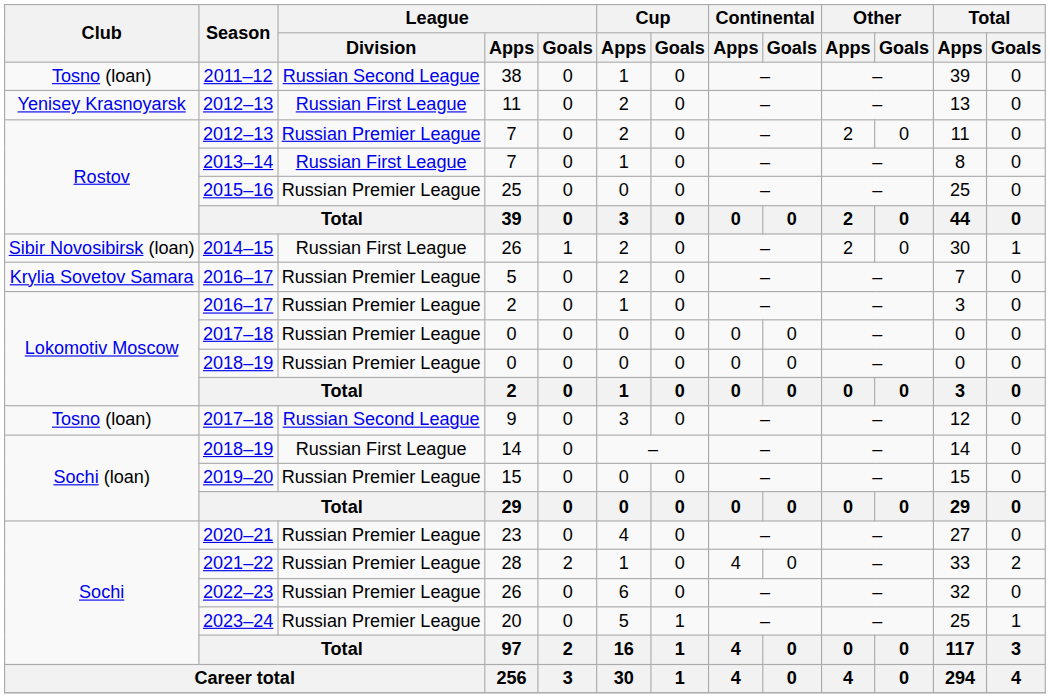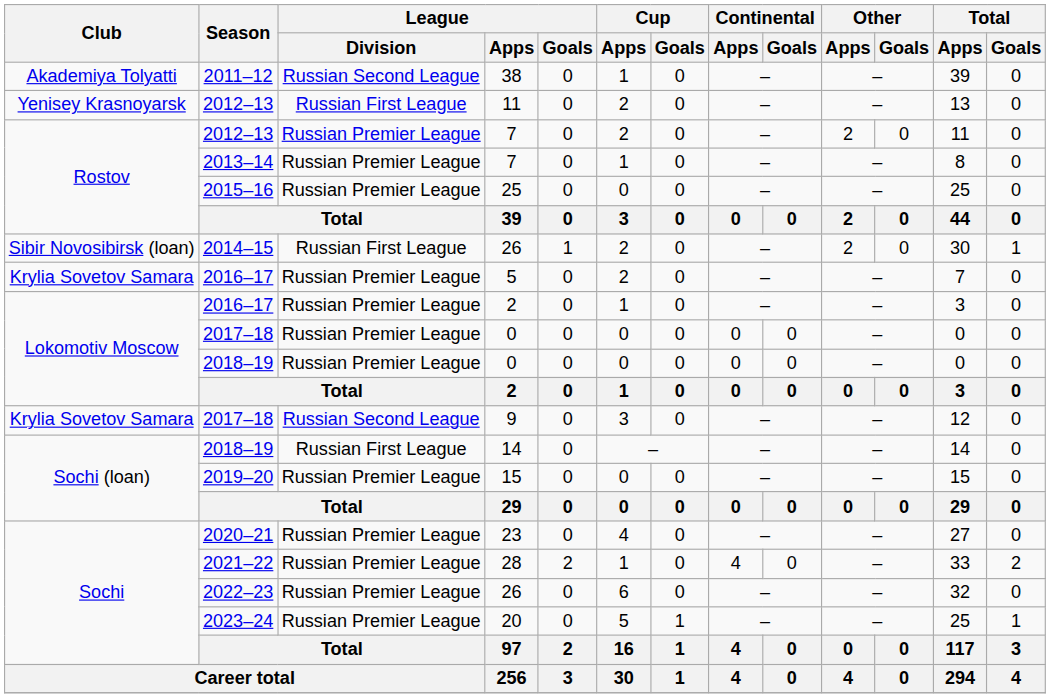 <table class="wikitable" style="text-align: center;">
 <tr>
 <th rowspan=2>Club</th>
 <th rowspan=2>Season</th>
 <th colspan=3>League</th>
 <th colspan=2>Cup</th>
 <th colspan=2>Continental</th>
 <th colspan=2>Other</th>
 <th colspan=2>Total</th>
 </tr>
 <tr>
 <th>Division</th>
 <th>Apps</th>
 <th>Goals</th>
 <th>Apps</th>
 <th>Goals</th>
 <th>Apps</th>
 <th>Goals</th>
 <th>Apps</th>
 <th>Goals</th>
 <th>Apps</th>
 <th>Goals</th>
 </tr>
 <tr>
-<td><a href='#'>Tosno</a> (loan)</td>
+<td><a href='#'>Akademiya Tolyatti</a></td>
 <td><a href='#'>2011–12</a></td>
 <td><a href='#'>Russian Second League</a></td>
 <td>38</td>
 <td>0</td>
 <td>1</td>
 <td>0</td>
 <td colspan=2>–</td>
 <td colspan=2>–</td>
 <td>39</td>
 <td>0</td>
 </tr>
 <tr>
 <td><a href='#'>Yenisey Krasnoyarsk</a></td>
 <td><a href='#'>2012–13</a></td>
 <td><a href='#'>Russian First League</a></td>
 <td>11</td>
 <td>0</td>
 <td>2</td>
 <td>0</td>
 <td colspan=2>–</td>
 <td colspan=2>–</td>
 <td>13</td>
 <td>0</td>
 </tr>
 <tr>
 <td rowspan=4><a href='#'>Rostov</a></td>
 <td><a href='#'>2012–13</a></td>
 <td><a href='#'>Russian Premier League</a></td>
 <td>7</td>
 <td>0</td>
 <td>2</td>
 <td>0</td>
 <td colspan=2>–</td>
 <td>2</td>
 <td>0</td>
 <td>11</td>
 <td>0</td>
 </tr>
 <tr>
 <td><a href='#'>2013–14</a></td>
-<td><a href='#'>Russian First League</a></td>
+<td>Russian Premier League</td>
 <td>7</td>
 <td>0</td>
 <td>1</td>
 <td>0</td>
 <td colspan=2>–</td>
 <td colspan=2>–</td>
 <td>8</td>
 <td>0</td>
 </tr>
 <tr>
 <td><a href='#'>2015–16</a></td>
 <td>Russian Premier League</td>
 <td>25</td>
 <td>0</td>
 <td>0</td>
 <td>0</td>
 <td colspan=2>–</td>
 <td colspan=2>–</td>
 <td>25</td>
 <td>0</td>
 </tr>
 <tr>
 <th colspan=2>Total</th>
 <th>39</th>
 <th>0</th>
 <th>3</th>
 <th>0</th>
 <th>0</th>
 <th>0</th>
 <th>2</th>
 <th>0</th>
 <th>44</th>
 <th>0</th>
 </tr>
 <tr>
 <td><a href='#'>Sibir Novosibirsk</a> (loan)</td>
 <td><a href='#'>2014–15</a></td>
 <td>Russian First League</td>
 <td>26</td>
 <td>1</td>
 <td>2</td>
 <td>0</td>
 <td colspan=2>–</td>
 <td>2</td>
 <td>0</td>
 <td>30</td>
 <td>1</td>
 </tr>
 <tr>
 <td><a href='#'>Krylia Sovetov Samara</a></td>
 <td><a href='#'>2016–17</a></td>
 <td>Russian Premier League</td>
 <td>5</td>
 <td>0</td>
 <td>2</td>
 <td>0</td>
 <td colspan=2>–</td>
 <td colspan=2>–</td>
 <td>7</td>
 <td>0</td>
 </tr>
 <tr>
 <td rowspan=4><a href='#'>Lokomotiv Moscow</a></td>
 <td><a href='#'>2016–17</a></td>
 <td>Russian Premier League</td>
 <td>2</td>
 <td>0</td>
 <td>1</td>
 <td>0</td>
 <td colspan=2>–</td>
 <td colspan=2>–</td>
 <td>3</td>
 <td>0</td>
 </tr>
 <tr>
 <td><a href='#'>2017–18</a></td>
 <td>Russian Premier League</td>
 <td>0</td>
 <td>0</td>
 <td>0</td>
 <td>0</td>
 <td>0</td>
 <td>0</td>
 <td colspan=2>–</td>
 <td>0</td>
 <td>0</td>
 </tr>
 <tr>
 <td><a href='#'>2018–19</a></td>
 <td>Russian Premier League</td>
 <td>0</td>
 <td>0</td>
 <td>0</td>
 <td>0</td>
 <td>0</td>
 <td>0</td>
 <td colspan=2>–</td>
 <td>0</td>
 <td>0</td>
 </tr>
 <tr>
 <th colspan=2>Total</th>
 <th>2</th>
 <th>0</th>
 <th>1</th>
 <th>0</th>
 <th>0</th>
 <th>0</th>
 <th>0</th>
 <th>0</th>
 <th>3</th>
 <th>0</th>
 </tr>
 <tr>
-<td><a href='#'>Tosno</a> (loan)</td>
+<td><a href='#'>Krylia Sovetov Samara</a></td>
 <td><a href='#'>2017–18</a></td>
 <td><a href='#'>Russian Second League</a></td>
 <td>9</td>
 <td>0</td>
 <td>3</td>
 <td>0</td>
 <td colspan=2>–</td>
 <td colspan=2>–</td>
 <td>12</td>
 <td>0</td>
 </tr>
 <tr>
 <td rowspan="3"><a href='#'>Sochi</a> (loan)</td>
 <td><a href='#'>2018–19</a></td>
 <td>Russian First League</td>
 <td>14</td>
 <td>0</td>
 <td colspan=2>–</td>
 <td colspan=2>–</td>
 <td colspan=2>–</td>
 <td>14</td>
 <td>0</td>
 </tr>
 <tr>
 <td><a href='#'>2019–20</a></td>
 <td>Russian Premier League</td>
 <td>15</td>
 <td>0</td>
 <td>0</td>
 <td>0</td>
 <td colspan=2>–</td>
 <td colspan=2>–</td>
 <td>15</td>
 <td>0</td>
 </tr>
 <tr>
 <th colspan=2>Total</th>
 <th>29</th>
 <th>0</th>
 <th>0</th>
 <th>0</th>
 <th>0</th>
 <th>0</th>
 <th>0</th>
 <th>0</th>
 <th>29</th>
 <th>0</th>
 </tr>
 <tr>
 <td rowspan="5"><a href='#'>Sochi</a></td>
 <td><a href='#'>2020–21</a></td>
 <td>Russian Premier League</td>
 <td>23</td>
 <td>0</td>
 <td>4</td>
 <td>0</td>
 <td colspan=2>–</td>
 <td colspan=2>–</td>
 <td>27</td>
 <td>0</td>
 </tr>
 <tr>
 <td><a href='#'>2021–22</a></td>
 <td>Russian Premier League</td>
 <td>28</td>
 <td>2</td>
 <td>1</td>
 <td>0</td>
 <td>4</td>
 <td>0</td>
 <td colspan=2>–</td>
 <td>33</td>
 <td>2</td>
 </tr>
 <tr>
 <td><a href='#'>2022–23</a></td>
 <td>Russian Premier League</td>
 <td>26</td>
 <td>0</td>
 <td>6</td>
 <td>0</td>
 <td colspan=2>–</td>
 <td colspan=2>–</td>
 <td>32</td>
 <td>0</td>
 </tr>
 <tr>
 <td><a href='#'>2023–24</a></td>
 <td>Russian Premier League</td>
 <td>20</td>
 <td>0</td>
 <td>5</td>
 <td>1</td>
 <td colspan=2>–</td>
 <td colspan=2>–</td>
 <td>25</td>
 <td>1</td>
 </tr>
 <tr>
 <th colspan=2>Total</th>
 <th>97</th>
 <th>2</th>
 <th>16</th>
 <th>1</th>
 <th>4</th>
 <th>0</th>
 <th>0</th>
 <th>0</th>
 <th>117</th>
 <th>3</th>
 </tr>
 <tr>
 <th colspan=3>Career total</th>
 <th>256</th>
 <th>3</th>
 <th>30</th>
 <th>1</th>
 <th>4</th>
 <th>0</th>
 <th>4</th>
 <th>0</th>
 <th>294</th>
 <th>4</th>
 </tr>
 <tr>
 </tr>
 </table>
